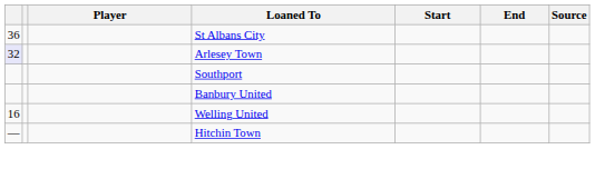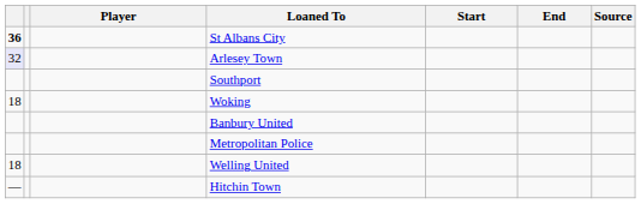 <table class="wikitable plainrowheaders sortable" style="font-size:95%">
 <tr>
 <th></th>
 <th></th>
 <th scope="col" style="width:200px;">Player</th>
 <th scope="col" style="width:250px;">Loaned To</th>
 <th scope="col" style="width:100px;">Start</th>
 <th scope="col" style="width:80px;">End</th>
 <th>Source</th>
 </tr>
 <tr>
-<td align=center>36</td>
+<td align=center><strong>36</strong></td>
 <td align=center></td>
 <td></td>
 <td> <a href='#'>St Albans City</a></td>
 <td align=center></td>
 <td align=center></td>
 <td></td>
 </tr>
 <tr>
 <td align=center style="background: lavender;">32</td>
 <td align=center></td>
 <td></td>
 <td> <a href='#'>Arlesey Town</a></td>
 <td align=center></td>
 <td align=center></td>
 <td></td>
 </tr>
 <tr>
 <td align=center></td>
 <td align=center></td>
 <td></td>
 <td> <a href='#'>Southport</a></td>
 <td align=center></td>
 <td align=center></td>
 <td align=center></td>
 </tr>
 <tr>
+<td align=center>18</td>
+<td align=center></td>
+<td></td>
+<td> <a href='#'>Woking</a></td>
+<td align=center></td>
+<td align=center></td>
+<td align=center></td>
+</tr>
+<tr>
 <td align=center></td>
 <td align=center></td>
 <td></td>
 <td> <a href='#'>Banbury United</a></td>
 <td align=center></td>
 <td align=center></td>
 <td align=center></td>
 </tr>
 <tr>
-<td align=center>16</td>
+<td align=center></td>
+<td align=center></td>
+<td></td>
+<td> <a href='#'>Metropolitan Police</a></td>
+<td align=center></td>
+<td align=center></td>
+<td align=center></td>
+</tr>
+<tr>
+<td align=center>18</td>
 <td align=center></td>
 <td></td>
 <td> <a href='#'>Welling United</a></td>
 <td align=center></td>
 <td align=center></td>
 <td align=center></td>
 </tr>
 <tr>
 <td align=center>—</td>
 <td align=center></td>
 <td></td>
 <td> <a href='#'>Hitchin Town</a></td>
 <td align=center></td>
 <td align=center></td>
 <td align=center></td>
 </tr>
 </table>
